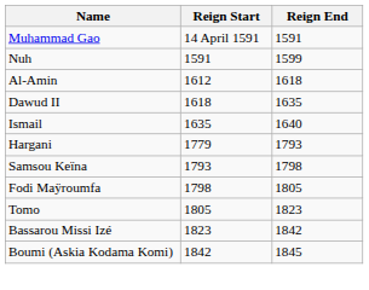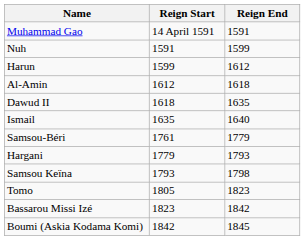 <table class="wikitable">
 <tr>
 <th width="200pt">Name</th>
 <th width="100pt">Reign Start</th>
 <th width="100pt">Reign End</th>
 </tr>
 <tr>
 <td><a href='#'>Muhammad Gao</a></td>
 <td>14 April 1591</td>
 <td>1591</td>
 </tr>
 <tr>
 <td>Nuh</td>
 <td>1591</td>
 <td>1599</td>
 </tr>
 <tr>
+<td>Harun</td>
+<td>1599</td>
+<td>1612</td>
+</tr>
+<tr>
 <td>Al-Amin</td>
 <td>1612</td>
 <td>1618</td>
 </tr>
 <tr>
 <td>Dawud II</td>
 <td>1618</td>
 <td>1635</td>
 </tr>
 <tr>
 <td>Ismail</td>
 <td>1635</td>
 <td>1640</td>
 </tr>
 <tr>
+<td>Samsou-Béri</td>
+<td>1761</td>
+<td>1779</td>
+</tr>
+<tr>
 <td>Hargani</td>
 <td>1779</td>
 <td>1793</td>
 </tr>
 <tr>
 <td>Samsou Keïna</td>
 <td>1793</td>
 <td>1798</td>
-</tr>
-<tr>
-<td>Fodi Maÿroumfa</td>
-<td>1798</td>
-<td>1805</td>
 </tr>
 <tr>
 <td>Tomo</td>
 <td>1805</td>
 <td>1823</td>
 </tr>
 <tr>
 <td>Bassarou Missi Izé</td>
 <td>1823</td>
 <td>1842</td>
 </tr>
 <tr>
 <td>Boumi (Askia Kodama Komi)</td>
 <td>1842</td>
 <td>1845</td>
 </tr>
 </table>
